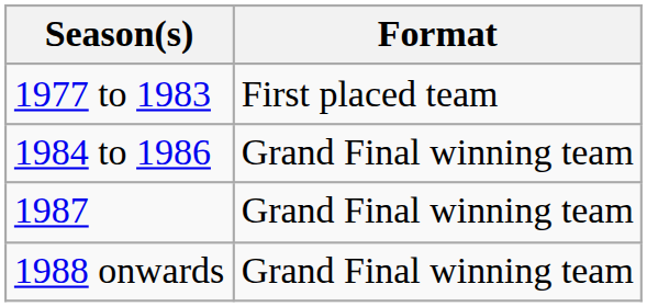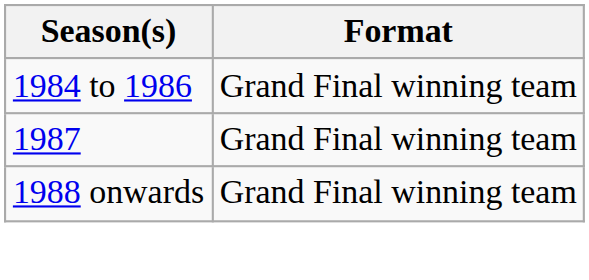 <table class="wikitable">
 <tr>
 <th>Season(s)</th>
 <th>Format</th>
-</tr>
-<tr>
-<td><a href='#'>1977</a> to <a href='#'>1983</a></td>
-<td>First placed team</td>
 </tr>
 <tr>
 <td><a href='#'>1984</a> to <a href='#'>1986</a></td>
 <td>Grand Final winning team</td>
 </tr>
 <tr>
 <td><a href='#'>1987</a></td>
 <td>Grand Final winning team</td>
 </tr>
 <tr>
 <td><a href='#'>1988</a> onwards</td>
 <td>Grand Final winning team</td>
 </tr>
 </table>
